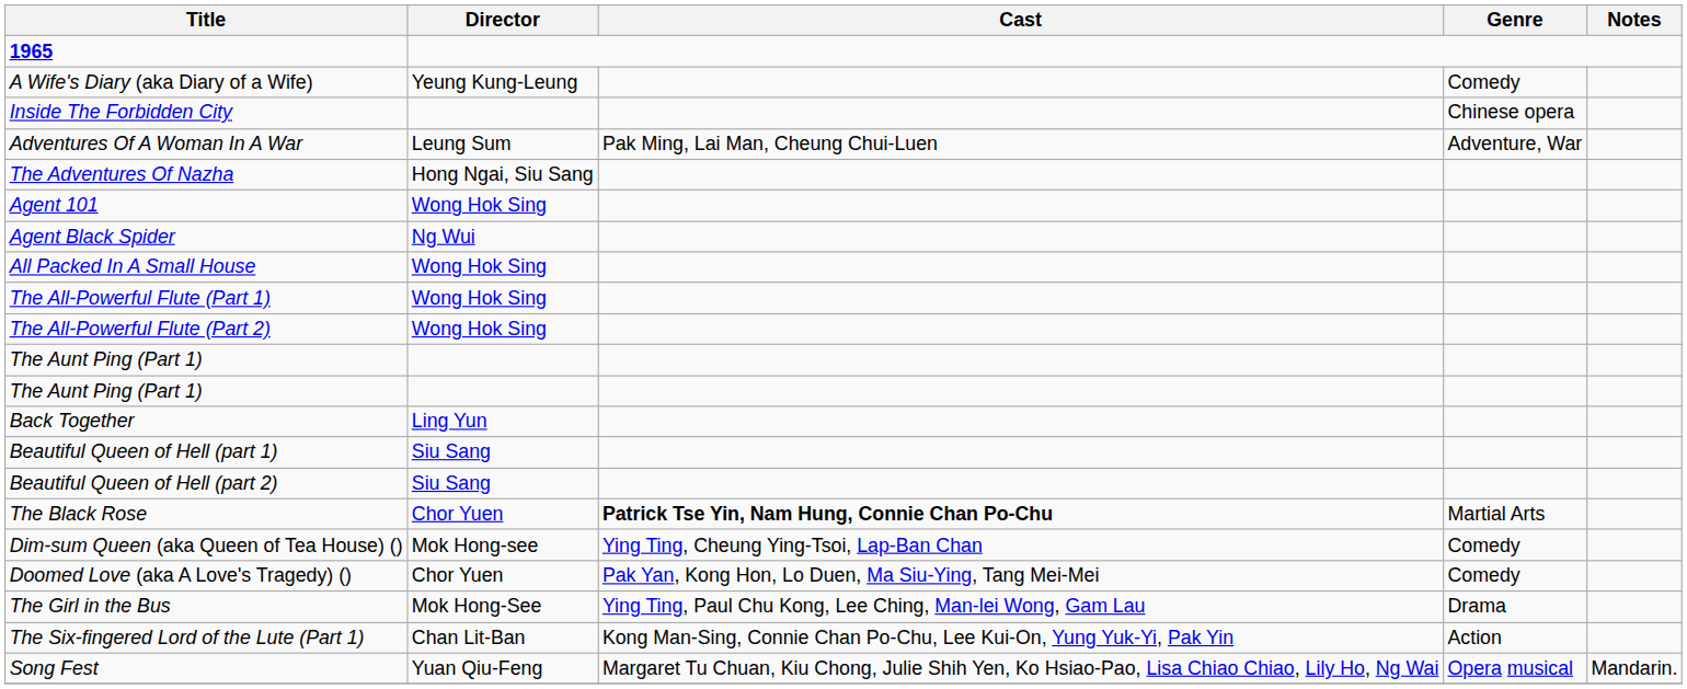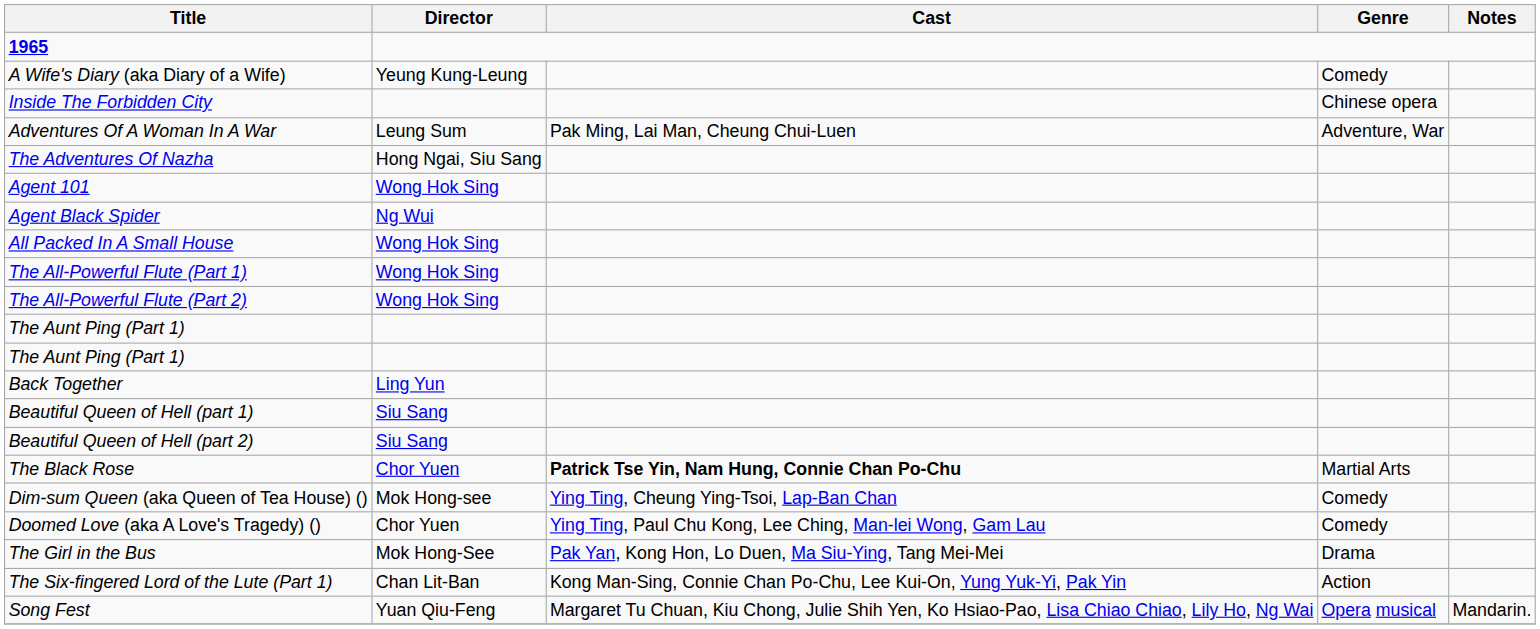 <table class="wikitable sortable">
 <tr>
 <th>Title</th>
 <th>Director</th>
 <th>Cast</th>
 <th>Genre</th>
 <th>Notes</th>
 </tr>
 <tr>
 <td><strong><a href='#'>1965</a></strong></td>
 </tr>
 <tr>
 <td><em>A Wife's Diary</em> (aka Diary of a Wife)</td>
 <td>Yeung Kung-Leung</td>
 <td></td>
 <td>Comedy</td>
 <td></td>
 </tr>
 <tr>
 <td><em><a href='#'>Inside The Forbidden City</a></em></td>
 <td></td>
 <td></td>
 <td>Chinese opera</td>
 <td></td>
 </tr>
 <tr>
 <td><em>Adventures Of A Woman In A War</em></td>
 <td>Leung Sum</td>
 <td>Pak Ming, Lai Man, Cheung Chui-Luen</td>
 <td>Adventure, War</td>
 <td></td>
 </tr>
 <tr>
 <td><em><a href='#'>The Adventures Of Nazha</a></em></td>
 <td>Hong Ngai, Siu Sang</td>
 <td></td>
 <td></td>
 <td></td>
 </tr>
 <tr>
 <td><em><a href='#'>Agent 101</a></em></td>
 <td><a href='#'>Wong Hok Sing</a></td>
 <td></td>
 <td></td>
 <td></td>
 </tr>
 <tr>
 <td><em><a href='#'>Agent Black Spider</a></em></td>
 <td><a href='#'>Ng Wui</a></td>
 <td></td>
 <td></td>
 <td></td>
 </tr>
 <tr>
 <td><em><a href='#'>All Packed In A Small House</a></em></td>
 <td><a href='#'>Wong Hok Sing</a></td>
 <td></td>
 <td></td>
 <td></td>
 </tr>
 <tr>
 <td><em><a href='#'>The All-Powerful Flute (Part 1)</a></em></td>
 <td><a href='#'>Wong Hok Sing</a></td>
 <td></td>
 <td></td>
 <td></td>
 </tr>
 <tr>
 <td><em><a href='#'>The All-Powerful Flute (Part 2)</a></em></td>
 <td><a href='#'>Wong Hok Sing</a></td>
 <td></td>
 <td></td>
 <td></td>
 </tr>
 <tr>
 <td><em>The Aunt Ping (Part 1)</em></td>
 <td></td>
 <td></td>
 <td></td>
 <td></td>
 </tr>
 <tr>
 <td><em>The Aunt Ping (Part 1)</em></td>
 <td></td>
 <td></td>
 <td></td>
 <td></td>
 </tr>
 <tr>
 <td><em>Back Together</em></td>
 <td><a href='#'>Ling Yun</a></td>
 <td></td>
 <td></td>
 <td></td>
 </tr>
 <tr>
 <td><em>Beautiful Queen of Hell (part 1)</em></td>
 <td><a href='#'>Siu Sang</a></td>
 <td></td>
 <td></td>
 <td></td>
 </tr>
 <tr>
 <td><em>Beautiful Queen of Hell (part 2)</em></td>
 <td><a href='#'>Siu Sang</a></td>
 <td></td>
 <td></td>
 <td></td>
 </tr>
 <tr>
 <td><em>The Black Rose</em></td>
 <td><a href='#'>Chor Yuen</a></td>
 <td><strong>Patrick Tse Yin, Nam Hung, Connie Chan Po-Chu</strong></td>
 <td>Martial Arts</td>
 <td></td>
 </tr>
 <tr>
 <td><em>Dim-sum Queen</em> (aka Queen of Tea House) ()</td>
 <td>Mok Hong-see</td>
 <td><a href='#'>Ying Ting</a>, Cheung Ying-Tsoi, <a href='#'>Lap-Ban Chan</a></td>
 <td>Comedy</td>
 <td></td>
 </tr>
 <tr>
 <td><em>Doomed Love</em> (aka A Love's Tragedy) ()</td>
 <td>Chor Yuen</td>
-<td><a href='#'>Pak Yan</a>, Kong Hon, Lo Duen, <a href='#'>Ma Siu-Ying</a>, Tang Mei-Mei</td>
+<td><a href='#'>Ying Ting</a>, Paul Chu Kong, Lee Ching, <a href='#'>Man-lei Wong</a>, <a href='#'>Gam Lau</a></td>
 <td>Comedy</td>
 <td></td>
 </tr>
 <tr>
 <td><em>The Girl in the Bus</em></td>
 <td>Mok Hong-See</td>
-<td><a href='#'>Ying Ting</a>, Paul Chu Kong, Lee Ching, <a href='#'>Man-lei Wong</a>, <a href='#'>Gam Lau</a></td>
+<td><a href='#'>Pak Yan</a>, Kong Hon, Lo Duen, <a href='#'>Ma Siu-Ying</a>, Tang Mei-Mei</td>
 <td>Drama</td>
 <td></td>
 </tr>
 <tr>
 <td><em>The Six-fingered Lord of the Lute (Part 1)</em></td>
 <td>Chan Lit-Ban</td>
 <td>Kong Man-Sing, Connie Chan Po-Chu, Lee Kui-On, <a href='#'>Yung Yuk-Yi</a>, <a href='#'>Pak Yin</a></td>
 <td>Action</td>
 <td></td>
 </tr>
 <tr>
 <td><em>Song Fest</em></td>
 <td>Yuan Qiu-Feng</td>
 <td>Margaret Tu Chuan, Kiu Chong, Julie Shih Yen, Ko Hsiao-Pao, <a href='#'>Lisa Chiao Chiao</a>, <a href='#'>Lily Ho</a>, <a href='#'>Ng Wai</a></td>
 <td><a href='#'>Opera</a> <a href='#'>musical</a></td>
 <td>Mandarin. </td>
 </tr>
 <tr>
 </tr>
 </table>
